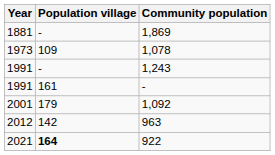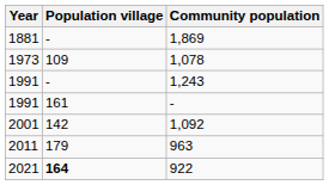 <table class="wikitable">
 <tr>
 <th>Year</th>
 <th>Population village</th>
 <th>Community population</th>
 </tr>
 <tr>
 <td>1881</td>
 <td>-</td>
 <td>1,869</td>
 </tr>
 <tr>
 <td>1973</td>
 <td>109</td>
 <td>1,078</td>
 </tr>
 <tr>
 <td>1991</td>
 <td>-</td>
 <td>1,243</td>
 </tr>
 <tr>
 <td>1991</td>
 <td>161</td>
 <td>-</td>
 </tr>
 <tr>
 <td>2001</td>
-<td>179</td>
+<td>142</td>
 <td>1,092</td>
 </tr>
 <tr>
-<td>2012</td>
-<td>142</td>
+<td>2011</td>
+<td>179</td>
 <td>963</td>
 </tr>
 <tr>
 <td>2021</td>
 <td><strong>164</strong></td>
 <td>922</td>
 </tr>
 </table>
